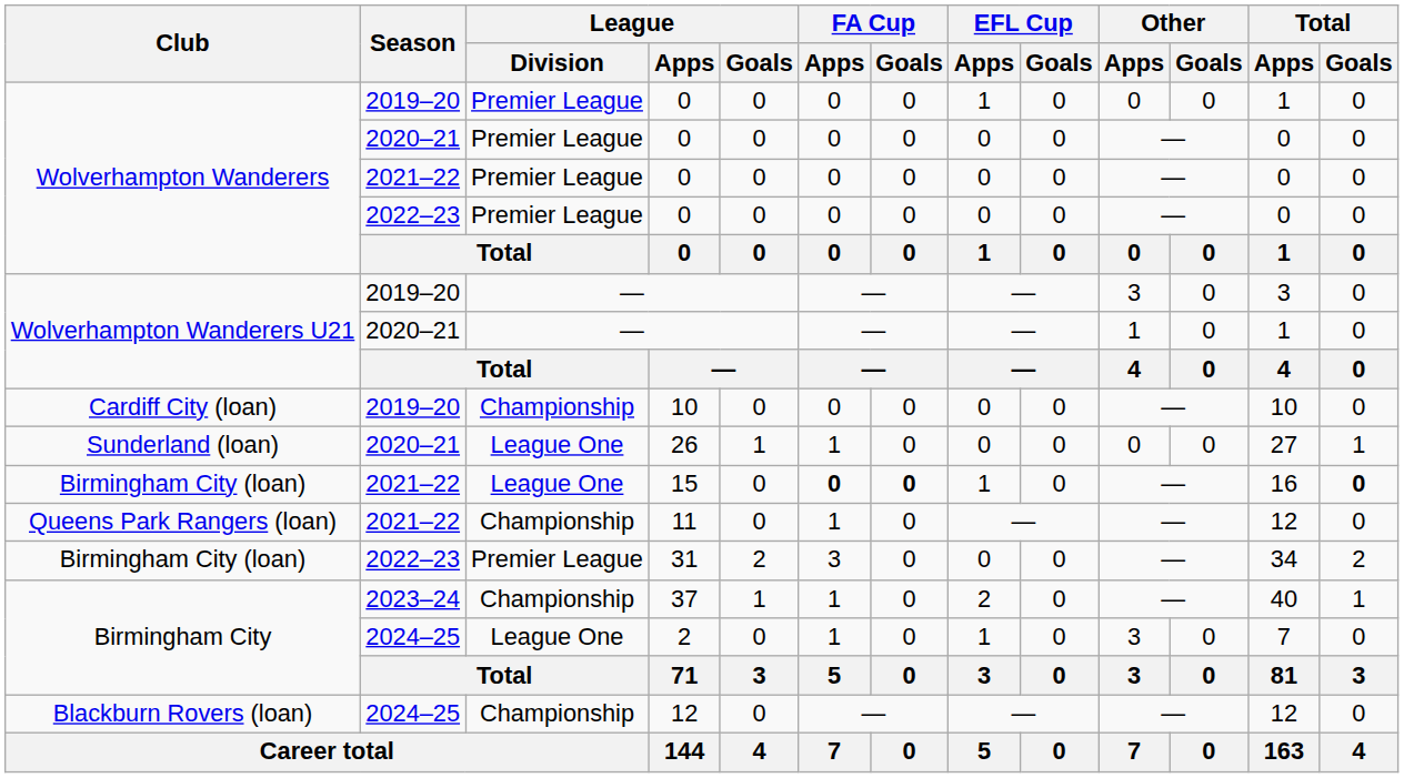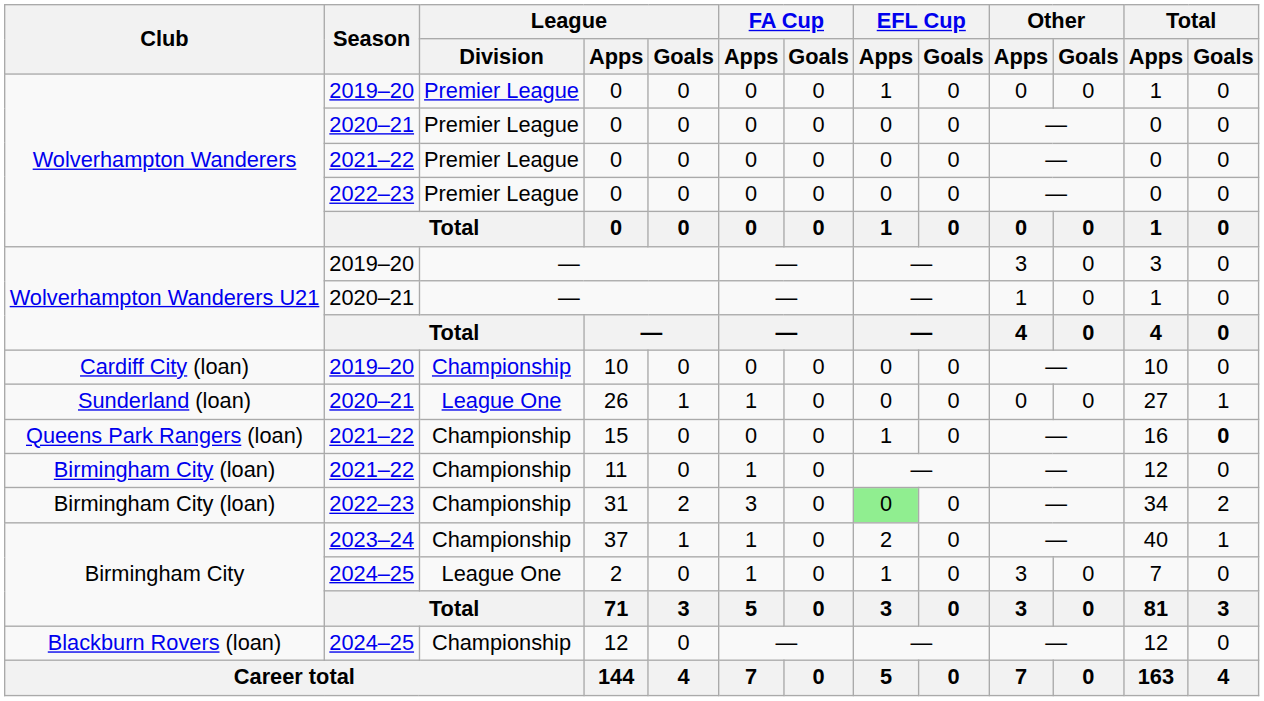 <table class=wikitable style="text-align: center">
 <tr>
 <th rowspan=2>Club</th>
 <th rowspan=2>Season</th>
 <th colspan=3>League</th>
 <th colspan=2><a href='#'>FA Cup</a></th>
 <th colspan=2><a href='#'>EFL Cup</a></th>
 <th colspan=2>Other</th>
 <th colspan=2>Total</th>
 </tr>
 <tr>
 <th>Division</th>
 <th>Apps</th>
 <th>Goals</th>
 <th>Apps</th>
 <th>Goals</th>
 <th>Apps</th>
 <th>Goals</th>
 <th>Apps</th>
 <th>Goals</th>
 <th>Apps</th>
 <th>Goals</th>
 </tr>
 <tr>
 <td rowspan=5><a href='#'>Wolverhampton Wanderers</a></td>
 <td><a href='#'>2019–20</a></td>
 <td><a href='#'>Premier League</a></td>
 <td>0</td>
 <td>0</td>
 <td>0</td>
 <td>0</td>
 <td>1</td>
 <td>0</td>
 <td>0</td>
 <td>0</td>
 <td>1</td>
 <td>0</td>
 </tr>
 <tr>
 <td><a href='#'>2020–21</a></td>
 <td>Premier League</td>
 <td>0</td>
 <td>0</td>
 <td>0</td>
 <td>0</td>
 <td>0</td>
 <td>0</td>
 <td colspan="2">—</td>
 <td>0</td>
 <td>0</td>
 </tr>
 <tr>
 <td><a href='#'>2021–22</a></td>
 <td>Premier League</td>
 <td>0</td>
 <td>0</td>
 <td>0</td>
 <td>0</td>
 <td>0</td>
 <td>0</td>
 <td colspan="2">—</td>
 <td>0</td>
 <td>0</td>
 </tr>
 <tr>
 <td><a href='#'>2022–23</a></td>
 <td>Premier League</td>
 <td>0</td>
 <td>0</td>
 <td>0</td>
 <td>0</td>
 <td>0</td>
 <td>0</td>
 <td colspan="2">—</td>
 <td>0</td>
 <td>0</td>
 </tr>
 <tr>
 <th colspan=2>Total</th>
 <th>0</th>
 <th>0</th>
 <th>0</th>
 <th>0</th>
 <th>1</th>
 <th>0</th>
 <th>0</th>
 <th>0</th>
 <th>1</th>
 <th>0</th>
 </tr>
 <tr>
 <td rowspan="3"><a href='#'>Wolverhampton Wanderers U21</a></td>
 <td>2019–20</td>
 <td colspan=3>—</td>
 <td colspan=2>—</td>
 <td colspan=2>—</td>
 <td>3</td>
 <td>0</td>
 <td>3</td>
 <td>0</td>
 </tr>
 <tr>
 <td>2020–21</td>
 <td colspan=3>—</td>
 <td colspan=2>—</td>
 <td colspan=2>—</td>
 <td>1</td>
 <td>0</td>
 <td>1</td>
 <td>0</td>
 </tr>
 <tr>
 <th colspan=2>Total</th>
 <th colspan="2">—</th>
 <th colspan="2">—</th>
 <th colspan="2">—</th>
 <th>4</th>
 <th>0</th>
 <th>4</th>
 <th>0</th>
 </tr>
 <tr>
 <td><a href='#'>Cardiff City</a> (loan)</td>
 <td><a href='#'>2019–20</a></td>
 <td><a href='#'>Championship</a></td>
 <td>10</td>
 <td>0</td>
 <td>0</td>
 <td>0</td>
 <td>0</td>
 <td>0</td>
 <td colspan=2>—</td>
 <td>10</td>
 <td>0</td>
 </tr>
 <tr>
 <td><a href='#'>Sunderland</a> (loan)</td>
 <td><a href='#'>2020–21</a></td>
 <td><a href='#'>League One</a></td>
 <td>26</td>
 <td>1</td>
 <td>1</td>
 <td>0</td>
 <td>0</td>
 <td>0</td>
 <td>0</td>
 <td>0</td>
 <td>27</td>
 <td>1</td>
 </tr>
 <tr>
-<td><a href='#'>Birmingham City</a> (loan)</td>
+<td><a href='#'>Queens Park Rangers</a> (loan)</td>
 <td><a href='#'>2021–22</a></td>
-<td><a href='#'>League One</a></td>
+<td>Championship</td>
 <td>15</td>
 <td>0</td>
-<td><strong>0</strong></td>
-<td><strong>0</strong></td>
+<td>0</td>
+<td>0</td>
 <td>1</td>
 <td>0</td>
 <td colspan="2">—</td>
 <td>16</td>
 <td><strong>0</strong></td>
 </tr>
 <tr>
-<td><a href='#'>Queens Park Rangers</a> (loan)</td>
+<td><a href='#'>Birmingham City</a> (loan)</td>
 <td><a href='#'>2021–22</a></td>
 <td>Championship</td>
 <td>11</td>
 <td>0</td>
 <td>1</td>
 <td>0</td>
 <td colspan="2">—</td>
 <td colspan="2">—</td>
 <td>12</td>
 <td>0</td>
 </tr>
 <tr>
 <td>Birmingham City (loan)</td>
 <td><a href='#'>2022–23</a></td>
-<td>Premier League</td>
+<td>Championship</td>
 <td>31</td>
 <td>2</td>
 <td>3</td>
 <td>0</td>
-<td>0</td>
+<td style="background: lightgreen;">0</td>
 <td>0</td>
 <td colspan="2">—</td>
 <td>34</td>
 <td>2</td>
 </tr>
 <tr>
 <td rowspan="3">Birmingham City</td>
 <td><a href='#'>2023–24</a></td>
 <td>Championship</td>
 <td>37</td>
 <td>1</td>
 <td>1</td>
 <td>0</td>
 <td>2</td>
 <td>0</td>
 <td colspan="2">—</td>
 <td>40</td>
 <td>1</td>
 </tr>
 <tr>
 <td><a href='#'>2024–25</a></td>
 <td>League One</td>
 <td>2</td>
 <td>0</td>
 <td>1</td>
 <td>0</td>
 <td>1</td>
 <td>0</td>
 <td>3</td>
 <td>0</td>
 <td>7</td>
 <td>0</td>
 </tr>
 <tr>
 <th colspan=2>Total</th>
 <th>71</th>
 <th>3</th>
 <th>5</th>
 <th>0</th>
 <th>3</th>
 <th>0</th>
 <th>3</th>
 <th>0</th>
 <th>81</th>
 <th>3</th>
 </tr>
 <tr>
 <td><a href='#'>Blackburn Rovers</a> (loan)</td>
 <td><a href='#'>2024–25</a></td>
 <td>Championship</td>
 <td>12</td>
 <td>0</td>
 <td colspan="2">—</td>
 <td colspan="2">—</td>
 <td colspan="2">—</td>
 <td>12</td>
 <td>0</td>
 </tr>
 <tr>
 <th colspan=3>Career total</th>
 <th>144</th>
 <th>4</th>
 <th>7</th>
 <th>0</th>
 <th>5</th>
 <th>0</th>
 <th>7</th>
 <th>0</th>
 <th>163</th>
 <th>4</th>
 </tr>
 </table>
